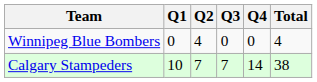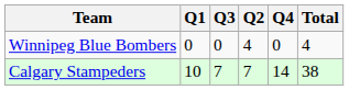 <table class="wikitable">
 <tr>
 <th>Team</th>
 <th>Q1</th>
+<th>Q3</th>
 <th>Q2</th>
-<th>Q3</th>
 <th>Q4</th>
 <th>Total</th>
 </tr>
 <tr>
 <td><a href='#'>Winnipeg Blue Bombers</a></td>
 <td>0</td>
+<td>0</td>
 <td>4</td>
-<td>0</td>
 <td>0</td>
 <td>4</td>
 </tr>
 <tr style="background-color:#ddffdd">
 <td><a href='#'>Calgary Stampeders</a></td>
 <td>10</td>
 <td>7</td>
 <td>7</td>
 <td>14</td>
 <td>38</td>
 </tr>
 </table>
